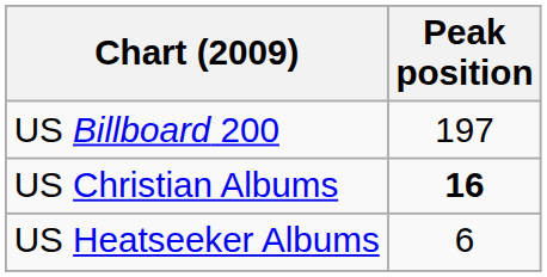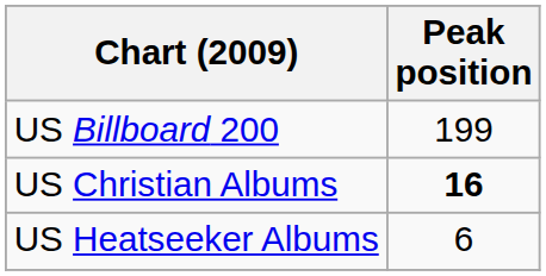 <table class="wikitable">
 <tr>
 <th>Chart (2009)</th>
 <th>Peak<br>position</th>
 </tr>
 <tr>
 <td>US <a href='#'><em>Billboard</em> 200</a></td>
-<td style="text-align:center;">197</td>
+<td style="text-align:center;">199</td>
 </tr>
 <tr>
 <td>US <a href='#'>Christian Albums</a></td>
 <td style="text-align:center;"><strong>16</strong></td>
 </tr>
 <tr>
 <td>US <a href='#'>Heatseeker Albums</a></td>
 <td style="text-align:center;">6</td>
 </tr>
 </table>
